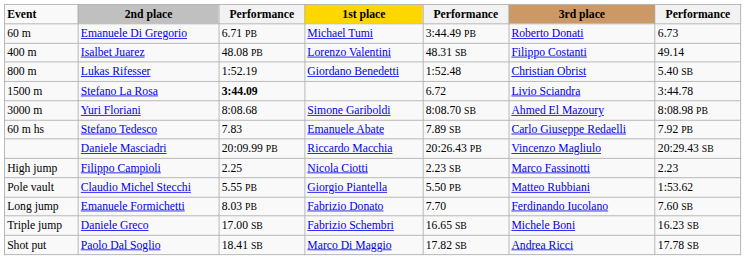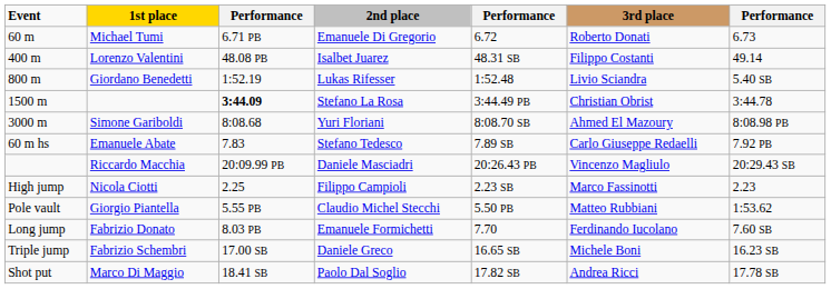 <table class="wikitable" width=72% style="font-size:90%; text-align:left;">
 <tr>
 <td><strong>Event</strong></td>
+<th style="background-color:gold;"> <strong>1st place</strong></th>
+<th>Performance</th>
 <th style="background-color:silver;"> <strong>2nd place</strong></th>
-<th>Performance</th>
-<th style="background-color:gold;"> <strong>1st place</strong></th>
 <th>Performance</th>
 <th style="background-color:#CC9966;"> <strong>3rd place</strong></th>
 <th>Performance</th>
 </tr>
 <tr>
 <td>60 m</td>
+<td><a href='#'>Michael Tumi</a></td>
+<td>6.71 <small>PB</small></td>
 <td><a href='#'>Emanuele Di Gregorio</a></td>
-<td>6.71 <small>PB</small></td>
-<td><a href='#'>Michael Tumi</a></td>
-<td>3:44.49 <small>PB</small></td>
+<td>6.72</td>
 <td><a href='#'>Roberto Donati</a></td>
 <td>6.73</td>
 </tr>
 <tr>
 <td>400 m</td>
+<td><a href='#'>Lorenzo Valentini</a></td>
+<td>48.08 <small>PB</small></td>
 <td><a href='#'>Isalbet Juarez</a></td>
-<td>48.08 <small>PB</small></td>
-<td><a href='#'>Lorenzo Valentini</a></td>
 <td>48.31 <small>SB</small></td>
 <td><a href='#'>Filippo Costanti</a></td>
 <td>49.14</td>
 </tr>
 <tr>
 <td>800 m</td>
+<td><a href='#'>Giordano Benedetti</a></td>
+<td>1:52.19</td>
 <td><a href='#'>Lukas Rifesser</a></td>
-<td>1:52.19</td>
-<td><a href='#'>Giordano Benedetti</a></td>
 <td>1:52.48</td>
-<td><a href='#'>Christian Obrist</a></td>
+<td><a href='#'>Livio Sciandra</a></td>
 <td>5.40 <small>SB</small></td>
 </tr>
 <tr>
 <td>1500 m</td>
+<td></td>
+<td><strong>3:44.09</strong></td>
 <td><a href='#'>Stefano La Rosa</a></td>
-<td><strong>3:44.09</strong></td>
-<td></td>
-<td>6.72</td>
-<td><a href='#'>Livio Sciandra</a></td>
+<td>3:44.49 <small>PB</small></td>
+<td><a href='#'>Christian Obrist</a></td>
 <td>3:44.78</td>
 </tr>
 <tr>
 <td>3000 m</td>
+<td><a href='#'>Simone Gariboldi</a></td>
+<td>8:08.68</td>
 <td><a href='#'>Yuri Floriani</a></td>
-<td>8:08.68</td>
-<td><a href='#'>Simone Gariboldi</a></td>
 <td>8:08.70 <small>SB</small></td>
 <td><a href='#'>Ahmed El Mazoury</a></td>
 <td>8:08.98 <small>PB</small></td>
 </tr>
 <tr>
 <td>60 m hs</td>
+<td><a href='#'>Emanuele Abate</a></td>
+<td>7.83</td>
 <td><a href='#'>Stefano Tedesco</a></td>
-<td>7.83</td>
-<td><a href='#'>Emanuele Abate</a></td>
 <td>7.89 <small>SB</small></td>
 <td><a href='#'>Carlo Giuseppe Redaelli</a></td>
 <td>7.92 <small>PB</small></td>
 </tr>
 <tr>
 <td></td>
+<td><a href='#'>Riccardo Macchia</a></td>
+<td>20:09.99 <small>PB</small></td>
 <td><a href='#'>Daniele Masciadri</a></td>
-<td>20:09.99 <small>PB</small></td>
-<td><a href='#'>Riccardo Macchia</a></td>
 <td>20:26.43 <small>PB</small></td>
 <td><a href='#'>Vincenzo Magliulo</a></td>
 <td>20:29.43 <small>SB</small></td>
 </tr>
 <tr>
 <td>High jump</td>
+<td><a href='#'>Nicola Ciotti</a></td>
+<td>2.25</td>
 <td><a href='#'>Filippo Campioli</a></td>
-<td>2.25</td>
-<td><a href='#'>Nicola Ciotti</a></td>
 <td>2.23 <small>SB</small></td>
 <td><a href='#'>Marco Fassinotti</a></td>
 <td>2.23</td>
 </tr>
 <tr>
 <td>Pole vault</td>
+<td><a href='#'>Giorgio Piantella</a></td>
+<td>5.55 <small>PB</small></td>
 <td><a href='#'>Claudio Michel Stecchi</a></td>
-<td>5.55 <small>PB</small></td>
-<td><a href='#'>Giorgio Piantella</a></td>
 <td>5.50 <small>PB</small></td>
 <td><a href='#'>Matteo Rubbiani</a></td>
 <td>1:53.62</td>
 </tr>
 <tr>
 <td>Long jump</td>
+<td><a href='#'>Fabrizio Donato</a></td>
+<td>8.03 <small>PB</small></td>
 <td><a href='#'>Emanuele Formichetti</a></td>
-<td>8.03 <small>PB</small></td>
-<td><a href='#'>Fabrizio Donato</a></td>
 <td>7.70</td>
 <td><a href='#'>Ferdinando Iucolano</a></td>
 <td>7.60 <small>SB</small></td>
 </tr>
 <tr>
 <td>Triple jump</td>
+<td><a href='#'>Fabrizio Schembri</a></td>
+<td>17.00 <small>SB</small></td>
 <td><a href='#'>Daniele Greco</a></td>
-<td>17.00 <small>SB</small></td>
-<td><a href='#'>Fabrizio Schembri</a></td>
 <td>16.65 <small>SB</small></td>
 <td><a href='#'>Michele Boni</a></td>
 <td>16.23 <small>SB</small></td>
 </tr>
 <tr>
 <td>Shot put</td>
+<td><a href='#'>Marco Di Maggio</a></td>
+<td>18.41 <small>SB</small></td>
 <td><a href='#'>Paolo Dal Soglio</a></td>
-<td>18.41 <small>SB</small></td>
-<td><a href='#'>Marco Di Maggio</a></td>
 <td>17.82 <small>SB</small></td>
 <td><a href='#'>Andrea Ricci</a></td>
 <td>17.78 <small>SB</small></td>
 </tr>
 </table>
